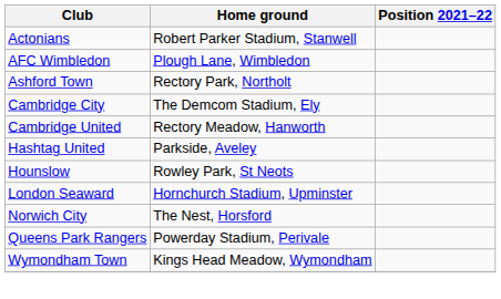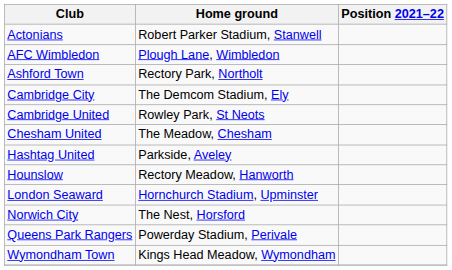 <table class="wikitable sortable" style="text-align:center;">
 <tr>
 <th>Club</th>
 <th>Home ground</th>
 <th>Position <a href='#'>2021–22</a></th>
 </tr>
 <tr>
 <td style="text-align:left;"><a href='#'>Actonians</a></td>
 <td style="text-align:left;">Robert Parker Stadium, <a href='#'>Stanwell</a></td>
 <td></td>
 </tr>
 <tr>
 <td style="text-align:left;"><a href='#'>AFC Wimbledon</a></td>
 <td style="text-align:left;"><a href='#'>Plough Lane</a>, <a href='#'>Wimbledon</a></td>
 <td></td>
 </tr>
 <tr>
 <td style="text-align:left;"><a href='#'>Ashford Town</a></td>
 <td style="text-align:left;">Rectory Park, <a href='#'>Northolt</a></td>
 <td></td>
 </tr>
 <tr>
 <td style="text-align:left;"><a href='#'>Cambridge City</a></td>
 <td style="text-align:left;">The Demcom Stadium, <a href='#'>Ely</a></td>
 <td></td>
 </tr>
 <tr>
 <td style="text-align:left;"><a href='#'>Cambridge United</a></td>
-<td style="text-align:left;">Rectory Meadow, <a href='#'>Hanworth</a></td>
+<td style="text-align:left;">Rowley Park, <a href='#'>St Neots</a></td>
+<td></td>
+</tr>
+<tr>
+<td style="text-align:left;"><a href='#'>Chesham United</a></td>
+<td style="text-align:left;">The Meadow, <a href='#'>Chesham</a></td>
 <td></td>
 </tr>
 <tr>
 <td style="text-align:left;"><a href='#'>Hashtag United</a></td>
 <td style="text-align:left;">Parkside, <a href='#'>Aveley</a></td>
 <td></td>
 </tr>
 <tr>
 <td style="text-align:left;"><a href='#'>Hounslow</a></td>
-<td style="text-align:left;">Rowley Park, <a href='#'>St Neots</a></td>
+<td style="text-align:left;">Rectory Meadow, <a href='#'>Hanworth</a></td>
 <td></td>
 </tr>
 <tr>
 <td style="text-align:left;"><a href='#'>London Seaward</a></td>
 <td style="text-align:left;"><a href='#'>Hornchurch Stadium</a>, <a href='#'>Upminster</a></td>
 <td></td>
 </tr>
 <tr>
 <td style="text-align:left;"><a href='#'>Norwich City</a></td>
 <td style="text-align:left;">The Nest, <a href='#'>Horsford</a></td>
 <td></td>
 </tr>
 <tr>
 <td style="text-align:left;"><a href='#'>Queens Park Rangers</a></td>
 <td style="text-align:left;">Powerday Stadium, <a href='#'>Perivale</a></td>
 <td></td>
 </tr>
 <tr>
 <td style="text-align:left;"><a href='#'>Wymondham Town</a></td>
 <td style="text-align:left;">Kings Head Meadow, <a href='#'>Wymondham</a></td>
 <td></td>
 </tr>
 <tr>
 </tr>
 </table>
